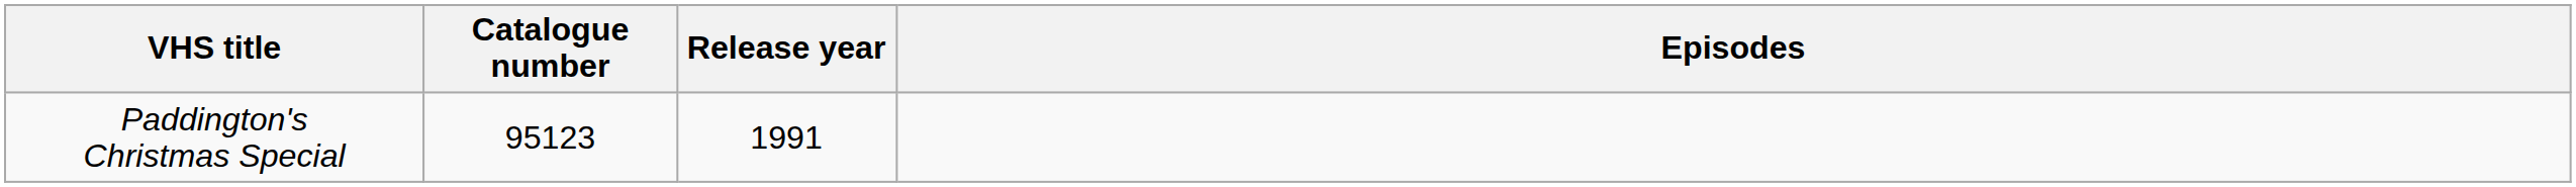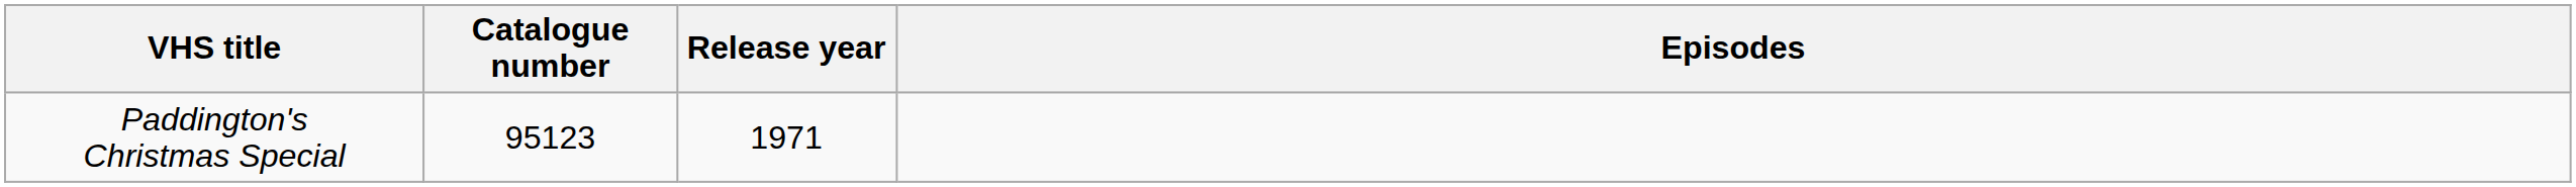 <table class="wikitable" style="text-align:center; width:100%;">
 <tr>
 <th style="width:10%;">VHS title</th>
 <th style="width:05%;">Catalogue number</th>
 <th style="width:05%;">Release year</th>
 <th style="width:40%;">Episodes</th>
 </tr>
 <tr>
 <td><em>Paddington's<br>Christmas Special</em></td>
 <td>95123</td>
-<td>1991</td>
+<td>1971</td>
 <td></td>
 </tr>
 </table>
